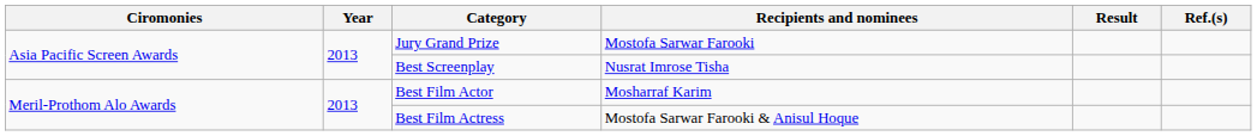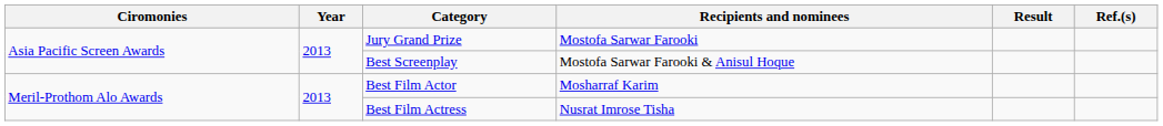 <table class="wikitable sortable" width="99%" style=font-size:96%>
 <tr style="background:#ccc;">
 <th>Ciromonies</th>
 <th>Year</th>
 <th>Category</th>
 <th>Recipients and nominees</th>
 <th>Result</th>
 <th>Ref.(s)</th>
 </tr>
 <tr>
 <td rowspan="2"><a href='#'>Asia Pacific Screen Awards</a></td>
 <td rowspan="2"><a href='#'>2013</a></td>
 <td><a href='#'>Jury Grand Prize</a></td>
 <td><a href='#'>Mostofa Sarwar Farooki</a></td>
 <td></td>
 <td></td>
 </tr>
 <tr>
 <td><a href='#'>Best Screenplay</a></td>
-<td><a href='#'>Nusrat Imrose Tisha</a></td>
+<td>Mostofa Sarwar Farooki  & <a href='#'>Anisul Hoque</a></td>
 <td></td>
 <td></td>
 </tr>
 <tr>
 <td rowspan="2"><a href='#'>Meril-Prothom Alo Awards</a></td>
 <td rowspan="2"><a href='#'>2013</a></td>
 <td><a href='#'>Best Film Actor</a></td>
 <td><a href='#'>Mosharraf Karim</a></td>
 <td></td>
 <td></td>
 </tr>
 <tr>
 <td><a href='#'>Best Film Actress</a></td>
-<td>Mostofa Sarwar Farooki  & <a href='#'>Anisul Hoque</a></td>
+<td><a href='#'>Nusrat Imrose Tisha</a></td>
 <td></td>
 <td></td>
 </tr>
 </table>
